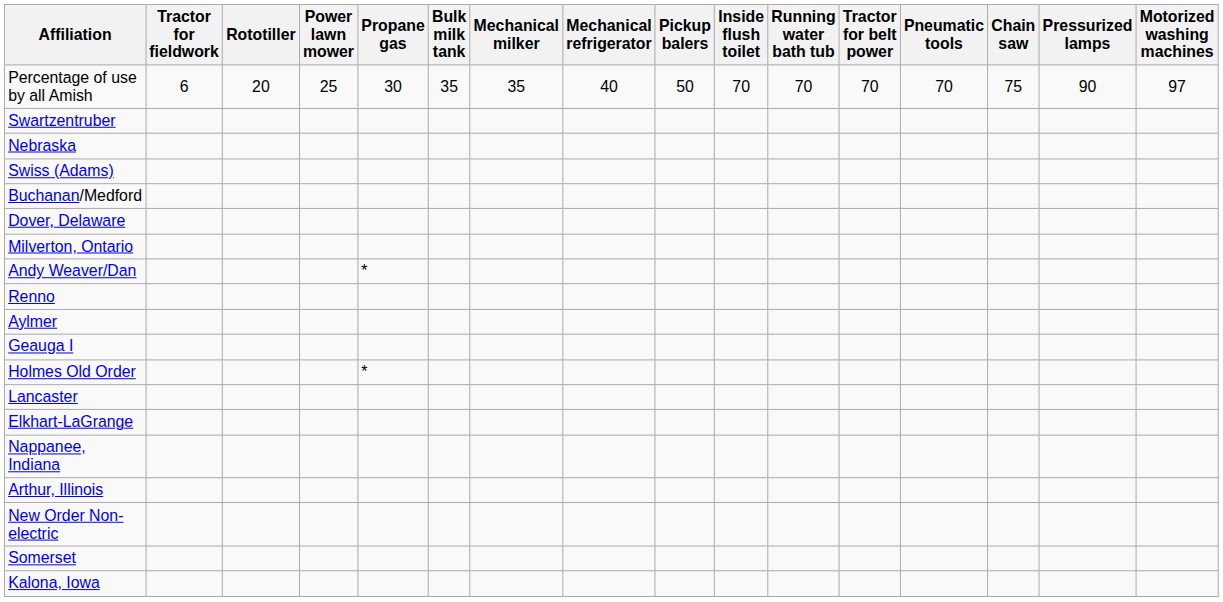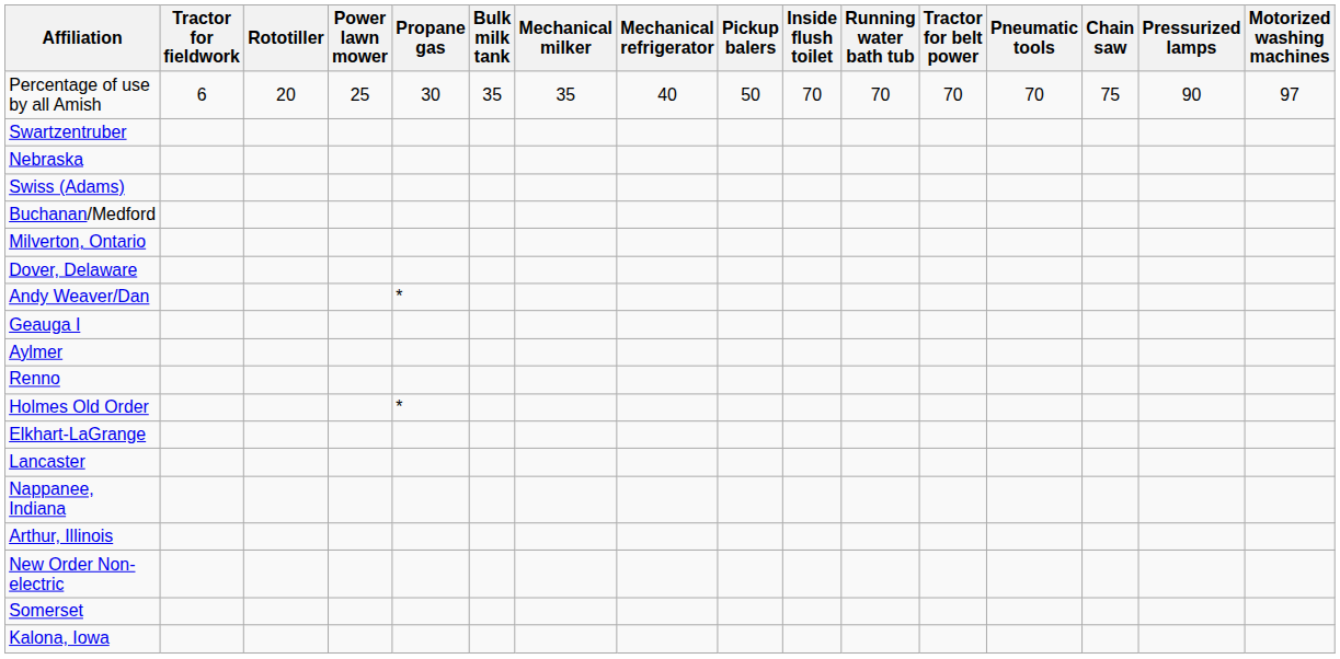 <table class="wikitable">
 <tr>
 <th>Affiliation</th>
 <th>Tractor for fieldwork</th>
 <th>Rototiller</th>
 <th>Power lawn mower</th>
 <th>Propane gas</th>
 <th>Bulk milk tank</th>
 <th>Mechanical milker</th>
 <th>Mechanical refrigerator</th>
 <th>Pickup balers</th>
 <th>Inside flush toilet</th>
 <th>Running water bath tub</th>
 <th>Tractor for belt power</th>
 <th>Pneumatic tools</th>
 <th>Chain saw</th>
 <th>Pressurized lamps</th>
 <th>Motorized washing machines</th>
 </tr>
 <tr>
 <td>Percentage of use <br> by all Amish</td>
 <td style="text-align: center;">6</td>
 <td style="text-align: center;">20</td>
 <td style="text-align: center;">25</td>
 <td style="text-align: center;">30</td>
 <td style="text-align: center;">35</td>
 <td style="text-align: center;">35</td>
 <td style="text-align: center;">40</td>
 <td style="text-align: center;">50</td>
 <td style="text-align: center;">70</td>
 <td style="text-align: center;">70</td>
 <td style="text-align: center;">70</td>
 <td style="text-align: center;">70</td>
 <td style="text-align: center;">75</td>
 <td style="text-align: center;">90</td>
 <td style="text-align: center;">97</td>
 </tr>
 <tr>
 <td><a href='#'>Swartzentruber</a></td>
 <td></td>
 <td></td>
 <td></td>
 <td></td>
 <td></td>
 <td></td>
 <td></td>
 <td></td>
 <td></td>
 <td></td>
 <td></td>
 <td></td>
 <td></td>
 <td></td>
 <td></td>
 </tr>
 <tr>
 <td><a href='#'>Nebraska</a></td>
 <td></td>
 <td></td>
 <td></td>
 <td></td>
 <td></td>
 <td></td>
 <td></td>
 <td></td>
 <td></td>
 <td></td>
 <td></td>
 <td></td>
 <td></td>
 <td></td>
 <td></td>
 </tr>
 <tr>
 <td><a href='#'>Swiss (Adams)</a></td>
 <td></td>
 <td></td>
 <td></td>
 <td></td>
 <td></td>
 <td></td>
 <td></td>
 <td></td>
 <td></td>
 <td></td>
 <td></td>
 <td></td>
 <td></td>
 <td></td>
 <td></td>
 </tr>
 <tr>
 <td><a href='#'>Buchanan</a>/Medford</td>
 <td></td>
 <td></td>
 <td></td>
 <td></td>
 <td></td>
 <td></td>
 <td></td>
 <td></td>
 <td></td>
 <td></td>
 <td></td>
 <td></td>
 <td></td>
 <td></td>
 <td></td>
 </tr>
 <tr>
-<td><a href='#'>Dover, Delaware</a></td>
+<td><a href='#'>Milverton, Ontario</a></td>
 <td></td>
 <td></td>
 <td></td>
 <td></td>
 <td></td>
 <td></td>
 <td></td>
 <td></td>
 <td></td>
 <td></td>
 <td></td>
 <td></td>
 <td></td>
 <td></td>
 <td></td>
 </tr>
 <tr>
-<td><a href='#'>Milverton, Ontario</a></td>
+<td><a href='#'>Dover, Delaware</a></td>
 <td></td>
 <td></td>
 <td></td>
 <td></td>
 <td></td>
 <td></td>
 <td></td>
 <td></td>
 <td></td>
 <td></td>
 <td></td>
 <td></td>
 <td></td>
 <td></td>
 <td></td>
 </tr>
 <tr>
 <td><a href='#'>Andy Weaver/Dan</a></td>
 <td></td>
 <td></td>
 <td></td>
 <td>*</td>
 <td></td>
 <td></td>
 <td></td>
 <td></td>
 <td></td>
 <td></td>
 <td></td>
 <td></td>
 <td></td>
 <td></td>
 <td></td>
 </tr>
 <tr>
-<td><a href='#'>Renno</a></td>
+<td><a href='#'>Geauga I</a></td>
 <td></td>
 <td></td>
 <td></td>
 <td></td>
 <td></td>
 <td></td>
 <td></td>
 <td></td>
 <td></td>
 <td></td>
 <td></td>
 <td></td>
 <td></td>
 <td></td>
 <td></td>
 </tr>
 <tr>
 <td><a href='#'>Aylmer</a></td>
 <td></td>
 <td></td>
 <td></td>
 <td></td>
 <td></td>
 <td></td>
 <td></td>
 <td></td>
 <td></td>
 <td></td>
 <td></td>
 <td></td>
 <td></td>
 <td></td>
 <td></td>
 </tr>
 <tr>
-<td><a href='#'>Geauga I</a></td>
+<td><a href='#'>Renno</a></td>
 <td></td>
 <td></td>
 <td></td>
 <td></td>
 <td></td>
 <td></td>
 <td></td>
 <td></td>
 <td></td>
 <td></td>
 <td></td>
 <td></td>
 <td></td>
 <td></td>
 <td></td>
 </tr>
 <tr>
 <td><a href='#'>Holmes Old Order</a></td>
 <td></td>
 <td></td>
 <td></td>
 <td>*</td>
 <td></td>
 <td></td>
 <td></td>
 <td></td>
 <td></td>
 <td></td>
 <td></td>
 <td></td>
 <td></td>
 <td></td>
 <td></td>
 </tr>
 <tr>
-<td><a href='#'>Lancaster</a></td>
+<td><a href='#'>Elkhart-LaGrange</a></td>
 <td></td>
 <td></td>
 <td></td>
 <td></td>
 <td></td>
 <td></td>
 <td></td>
 <td></td>
 <td></td>
 <td></td>
 <td></td>
 <td></td>
 <td></td>
 <td></td>
 <td></td>
 </tr>
 <tr>
-<td><a href='#'>Elkhart-LaGrange</a></td>
+<td><a href='#'>Lancaster</a></td>
 <td></td>
 <td></td>
 <td></td>
 <td></td>
 <td></td>
 <td></td>
 <td></td>
 <td></td>
 <td></td>
 <td></td>
 <td></td>
 <td></td>
 <td></td>
 <td></td>
 <td></td>
 </tr>
 <tr>
 <td><a href='#'>Nappanee, Indiana</a></td>
 <td></td>
 <td></td>
 <td></td>
 <td></td>
 <td></td>
 <td></td>
 <td></td>
 <td></td>
 <td></td>
 <td></td>
 <td></td>
 <td></td>
 <td></td>
 <td></td>
 <td></td>
 </tr>
 <tr>
 <td><a href='#'>Arthur, Illinois</a></td>
 <td></td>
 <td></td>
 <td></td>
 <td></td>
 <td></td>
 <td></td>
 <td></td>
 <td></td>
 <td></td>
 <td></td>
 <td></td>
 <td></td>
 <td></td>
 <td></td>
 <td></td>
 </tr>
 <tr>
 <td><a href='#'>New Order Non-electric</a></td>
 <td></td>
 <td></td>
 <td></td>
 <td></td>
 <td></td>
 <td></td>
 <td></td>
 <td></td>
 <td></td>
 <td></td>
 <td></td>
 <td></td>
 <td></td>
 <td></td>
 <td></td>
 </tr>
 <tr>
 <td><a href='#'>Somerset</a></td>
 <td></td>
 <td></td>
 <td></td>
 <td></td>
 <td></td>
 <td></td>
 <td></td>
 <td></td>
 <td></td>
 <td></td>
 <td></td>
 <td></td>
 <td></td>
 <td></td>
 <td></td>
 </tr>
 <tr>
 <td><a href='#'>Kalona, Iowa</a></td>
 <td></td>
 <td></td>
 <td></td>
 <td></td>
 <td></td>
 <td></td>
 <td></td>
 <td></td>
 <td></td>
 <td></td>
 <td></td>
 <td></td>
 <td></td>
 <td></td>
 <td></td>
 </tr>
 </table>
